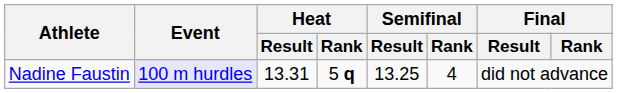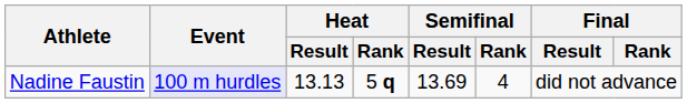 <table class="wikitable" style="font-size:90%">
 <tr>
 <th rowspan="2">Athlete</th>
 <th rowspan="2">Event</th>
 <th colspan="2">Heat</th>
 <th colspan="2">Semifinal</th>
 <th colspan="2">Final</th>
 </tr>
 <tr style="font-size:95%">
 <th>Result</th>
 <th>Rank</th>
 <th>Result</th>
 <th>Rank</th>
 <th>Result</th>
 <th>Rank</th>
 </tr>
 <tr align=center>
 <td align=left><a href='#'>Nadine Faustin</a></td>
 <td align=left style="background: lavender;"><a href='#'>100 m hurdles</a></td>
-<td>13.31</td>
+<td>13.13</td>
 <td>5 <strong>q</strong></td>
-<td>13.25</td>
+<td>13.69</td>
 <td>4</td>
 <td colspan=2>did not advance</td>
 </tr>
 </table>
